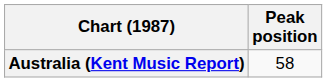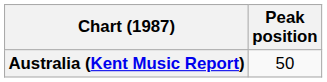 <table class="wikitable plainrowheaders" style="text-align:center">
 <tr>
 <th scope="col">Chart (1987)</th>
 <th scope="col">Peak<br>position</th>
 </tr>
 <tr>
 <th scope="row">Australia (<a href='#'>Kent Music Report</a>)</th>
-<td align="center">58</td>
+<td align="center">50</td>
 </tr>
 </table>
